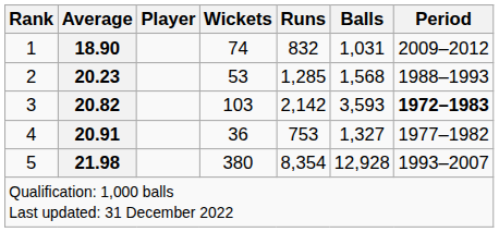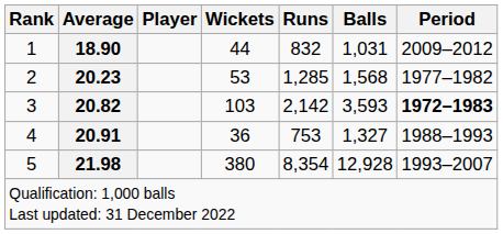 <table class="wikitable plainrowheaders sortable">
 <tr>
 <th scope=col>Rank</th>
 <th scope=col>Average</th>
 <th scope=col>Player</th>
 <th scope=col>Wickets</th>
 <th scope=col>Runs</th>
 <th scope=col>Balls</th>
 <th scope=col>Period</th>
 </tr>
 <tr>
 <td align=center>1</td>
 <th scope=row style=text-align:center;>18.90</th>
 <td></td>
-<td align=center>74</td>
+<td align=center>44</td>
 <td align=center>832</td>
 <td align=center>1,031</td>
 <td>2009–2012</td>
 </tr>
 <tr>
 <td align=center>2</td>
 <th scope=row style=text-align:center;>20.23</th>
 <td></td>
 <td align=center>53</td>
 <td align=center>1,285</td>
 <td align=center>1,568</td>
-<td>1988–1993</td>
+<td>1977–1982</td>
 </tr>
 <tr>
 <td align=center>3</td>
 <th scope=row style=text-align:center;>20.82</th>
 <td></td>
 <td align=center>103</td>
 <td align=center>2,142</td>
 <td align=center>3,593</td>
 <td><strong>1972–1983</strong></td>
 </tr>
 <tr>
 <td align=center>4</td>
 <th scope=row style=text-align:center;>20.91</th>
 <td></td>
 <td align=center>36</td>
 <td align=center>753</td>
 <td align=center>1,327</td>
-<td>1977–1982</td>
+<td>1988–1993</td>
 </tr>
 <tr>
 <td align=center>5</td>
 <th scope=row style=text-align:center;>21.98</th>
 <td></td>
 <td align=center>380</td>
 <td align=center>8,354</td>
 <td align=center>12,928</td>
 <td>1993–2007</td>
 </tr>
 <tr class=sortbottom>
 <td colspan=7><small>Qualification: 1,000 balls<br>Last updated: 31 December 2022</small></td>
 </tr>
 </table>
